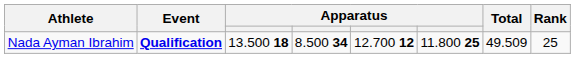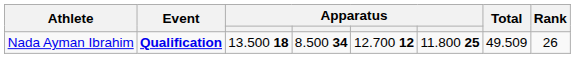 <table class="wikitable" style="font-size:90%">
 <tr>
 <th rowspan=2>Athlete</th>
 <th rowspan=2>Event</th>
 <th colspan =4>Apparatus</th>
 <th rowspan=2>Total</th>
 <th rowspan=2>Rank</th>
 </tr>
 <tr style="font-size:95%">
 <th></th>
 <th></th>
 <th></th>
 <th></th>
 </tr>
 <tr align=center>
 <td align=left><a href='#'>Nada Ayman Ibrahim</a></td>
 <td align=left><strong><a href='#'>Qualification</a></strong></td>
 <td>13.500	<strong>18	</strong></td>
 <td>8.500	<strong>34</strong></td>
 <td>12.700	<strong>12</strong></td>
 <td>11.800	<strong>25</strong></td>
 <td>49.509</td>
-<td>25</td>
+<td>26</td>
 </tr>
 </table>
